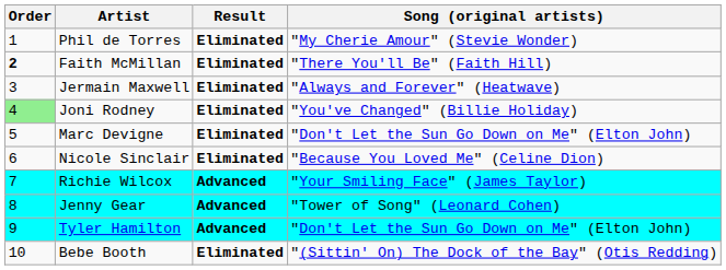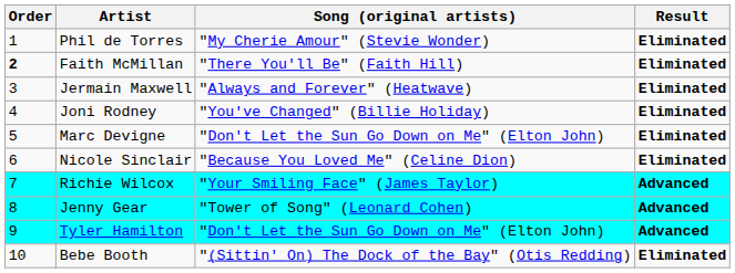 <table class=wikitable>
 <tr>
 <th>Order</th>
 <th>Artist</th>
+<th>Song (original artists)</th>
 <th>Result</th>
-<th>Song (original artists)</th>
 </tr>
 <tr>
 <td>1</td>
 <td>Phil de Torres</td>
+<td>"<a href='#'>My Cherie Amour</a>" (<a href='#'>Stevie Wonder</a>)</td>
 <td><strong>Eliminated</strong></td>
-<td>"<a href='#'>My Cherie Amour</a>" (<a href='#'>Stevie Wonder</a>)</td>
 </tr>
 <tr>
 <td><strong>2</strong></td>
 <td>Faith McMillan</td>
+<td>"<a href='#'>There You'll Be</a>" (<a href='#'>Faith Hill</a>)</td>
 <td><strong>Eliminated</strong></td>
-<td>"<a href='#'>There You'll Be</a>" (<a href='#'>Faith Hill</a>)</td>
 </tr>
 <tr>
 <td>3</td>
 <td>Jermain Maxwell </td>
+<td>"<a href='#'>Always and Forever</a>" (<a href='#'>Heatwave</a>)</td>
 <td><strong>Eliminated</strong></td>
-<td>"<a href='#'>Always and Forever</a>" (<a href='#'>Heatwave</a>)</td>
 </tr>
 <tr>
-<td style="background: lightgreen;">4</td>
+<td>4</td>
 <td>Joni Rodney</td>
+<td>"<a href='#'>You've Changed</a>" (<a href='#'>Billie Holiday</a>)</td>
 <td><strong>Eliminated</strong></td>
-<td>"<a href='#'>You've Changed</a>" (<a href='#'>Billie Holiday</a>)</td>
 </tr>
 <tr>
 <td>5</td>
 <td>Marc Devigne</td>
+<td>"<a href='#'>Don't Let the Sun Go Down on Me</a>" (<a href='#'>Elton John</a>)</td>
 <td><strong>Eliminated</strong></td>
-<td>"<a href='#'>Don't Let the Sun Go Down on Me</a>" (<a href='#'>Elton John</a>)</td>
 </tr>
 <tr>
 <td>6</td>
 <td>Nicole Sinclair</td>
+<td>"<a href='#'>Because You Loved Me</a>" (<a href='#'>Celine Dion</a>)</td>
 <td><strong>Eliminated</strong></td>
-<td>"<a href='#'>Because You Loved Me</a>" (<a href='#'>Celine Dion</a>)</td>
 </tr>
 <tr style="background:cyan;">
 <td>7</td>
 <td>Richie Wilcox</td>
+<td>"<a href='#'>Your Smiling Face</a>" (<a href='#'>James Taylor</a>)</td>
 <td><strong>Advanced</strong></td>
-<td>"<a href='#'>Your Smiling Face</a>" (<a href='#'>James Taylor</a>)</td>
 </tr>
 <tr style="background:cyan;">
 <td>8</td>
 <td>Jenny Gear</td>
+<td>"Tower of Song" (<a href='#'>Leonard Cohen</a>)</td>
 <td><strong>Advanced</strong></td>
-<td>"Tower of Song" (<a href='#'>Leonard Cohen</a>)</td>
 </tr>
 <tr style="background:cyan;">
 <td>9</td>
 <td><a href='#'>Tyler Hamilton</a></td>
+<td>"<a href='#'>Don't Let the Sun Go Down on Me</a>" (Elton John)</td>
 <td><strong>Advanced</strong></td>
-<td>"<a href='#'>Don't Let the Sun Go Down on Me</a>" (Elton John)</td>
 </tr>
 <tr>
 <td>10</td>
 <td>Bebe Booth</td>
+<td>"<a href='#'>(Sittin' On) The Dock of the Bay</a>" (<a href='#'>Otis Redding</a>)</td>
 <td><strong>Eliminated</strong></td>
-<td>"<a href='#'>(Sittin' On) The Dock of the Bay</a>" (<a href='#'>Otis Redding</a>)</td>
 </tr>
 </table>
